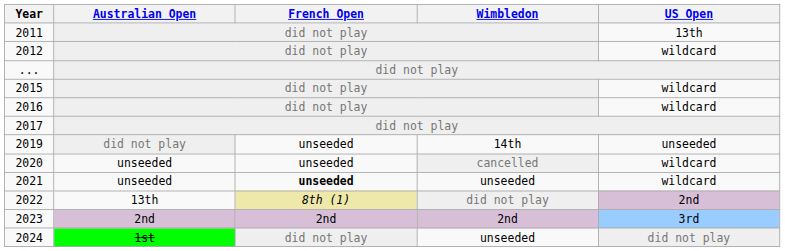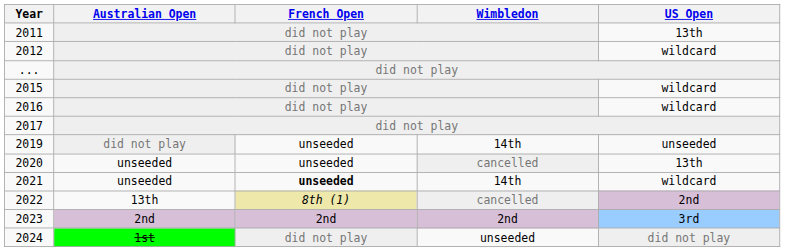 <table class=wikitable style=font-size:100%;text-align:center>
 <tr>
 <th width=50>Year</th>
 <th width=200><a href='#'>Australian Open</a></th>
 <th width=200><a href='#'>French Open</a></th>
 <th width=200><a href='#'>Wimbledon</a></th>
 <th width=200><a href='#'>US Open</a></th>
 </tr>
 <tr>
 <td>2011</td>
 <td colspan=3 style="color:#767676" bgcolor="efefef">did not play</td>
 <td>13th</td>
 </tr>
 <tr>
 <td>2012</td>
 <td colspan=3 style="color:#767676" bgcolor="efefef">did not play</td>
 <td>wildcard</td>
 </tr>
 <tr>
 <td>...</td>
 <td colspan="4" style="color:#767676; background:#efefef">did not play</td>
 </tr>
 <tr>
 <td>2015</td>
 <td colspan=3 style="color:#767676" bgcolor="efefef">did not play</td>
 <td>wildcard</td>
 </tr>
 <tr>
 <td>2016</td>
 <td colspan=3 style="color:#767676" bgcolor="efefef">did not play</td>
 <td>wildcard</td>
 </tr>
 <tr>
 <td>2017</td>
 <td colspan="4" style="color:#767676; background:#efefef">did not play</td>
 </tr>
 <tr>
 <td>2019</td>
 <td style="color:#767676; background:#efefef">did not play</td>
 <td>unseeded</td>
 <td>14th</td>
 <td>unseeded</td>
 </tr>
 <tr>
 <td>2020</td>
 <td>unseeded</td>
 <td>unseeded</td>
 <td style="color:#767676; background:#efefef">cancelled</td>
-<td>wildcard</td>
+<td>13th</td>
 </tr>
 <tr>
 <td>2021</td>
 <td>unseeded</td>
 <td><strong>unseeded</strong></td>
-<td>unseeded</td>
+<td>14th</td>
 <td>wildcard</td>
 </tr>
 <tr>
 <td>2022</td>
 <td>13th</td>
 <td bgcolor=#EEE8AA><em>8th (1)</em></td>
-<td style="color:#767676; background:#efefef">did not play</td>
+<td style="color:#767676; background:#efefef">cancelled</td>
 <td bgcolor=#D8BFD8>2nd</td>
 </tr>
 <tr>
 <td>2023</td>
 <td bgcolor=#D8BFD8>2nd</td>
 <td bgcolor=#D8BFD8>2nd</td>
 <td bgcolor=#D8BFD8>2nd</td>
 <td bgcolor=#99ccff>3rd</td>
 </tr>
 <tr>
 <td>2024</td>
 <td bgcolor=#00FF00><s>1st</s></td>
 <td style="color:#767676; background:#efefef">did not play</td>
 <td>unseeded</td>
 <td style="color:#767676; background:#efefef">did not play</td>
 </tr>
 </table>
